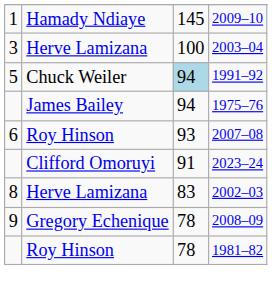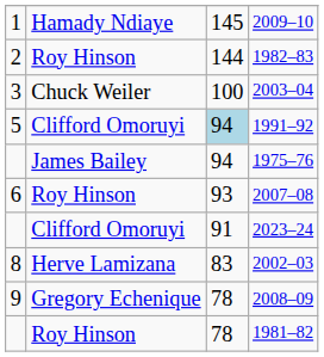 <table class="wikitable">
 <tr>
 </tr>
 <tr>
 <td>1</td>
 <td><a href='#'>Hamady Ndiaye</a></td>
 <td>145</td>
 <td style="font-size:80%;"><a href='#'>2009–10</a></td>
 </tr>
 <tr>
+<td>2</td>
+<td><a href='#'>Roy Hinson</a></td>
+<td>144</td>
+<td style="font-size:80%;"><a href='#'>1982–83</a></td>
+</tr>
+<tr>
 <td>3</td>
-<td><a href='#'>Herve Lamizana</a></td>
+<td>Chuck Weiler</td>
 <td>100</td>
 <td style="font-size:80%;"><a href='#'>2003–04</a></td>
 </tr>
 <tr>
 <td>5</td>
-<td>Chuck Weiler</td>
+<td><a href='#'>Clifford Omoruyi</a></td>
 <td style="background: lightblue;">94</td>
 <td style="font-size:80%;"><a href='#'>1991–92</a></td>
 </tr>
 <tr>
 <td></td>
 <td><a href='#'>James Bailey</a></td>
 <td>94</td>
 <td style="font-size:80%;"><a href='#'>1975–76</a></td>
 </tr>
 <tr>
 <td>6</td>
 <td><a href='#'>Roy Hinson</a></td>
 <td>93</td>
 <td style="font-size:80%;"><a href='#'>2007–08</a></td>
 </tr>
 <tr>
 <td></td>
 <td><a href='#'>Clifford Omoruyi</a></td>
 <td>91</td>
 <td style="font-size:80%;"><a href='#'>2023–24</a></td>
 </tr>
 <tr>
 <td>8</td>
 <td><a href='#'>Herve Lamizana</a></td>
 <td>83</td>
 <td style="font-size:80%;"><a href='#'>2002–03</a></td>
 </tr>
 <tr>
 <td>9</td>
 <td><a href='#'>Gregory Echenique</a></td>
 <td>78</td>
 <td style="font-size:80%;"><a href='#'>2008–09</a></td>
 </tr>
 <tr>
 <td></td>
 <td><a href='#'>Roy Hinson</a></td>
 <td>78</td>
 <td style="font-size:80%;"><a href='#'>1981–82</a></td>
 </tr>
 </table>
